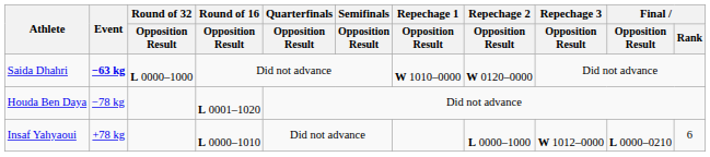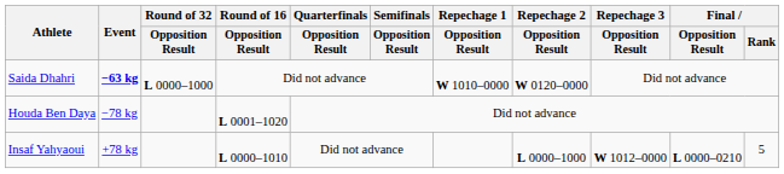 <table class="wikitable" style="font-size:90%">
 <tr>
 <th rowspan="2">Athlete</th>
 <th rowspan="2">Event</th>
 <th>Round of 32</th>
 <th>Round of 16</th>
 <th>Quarterfinals</th>
 <th>Semifinals</th>
 <th>Repechage 1</th>
 <th>Repechage 2</th>
 <th>Repechage 3</th>
 <th colspan=2>Final / </th>
 </tr>
 <tr style="font-size:95%">
 <th>Opposition<br>Result</th>
 <th>Opposition<br>Result</th>
 <th>Opposition<br>Result</th>
 <th>Opposition<br>Result</th>
 <th>Opposition<br>Result</th>
 <th>Opposition<br>Result</th>
 <th>Opposition<br>Result</th>
 <th>Opposition<br>Result</th>
 <th>Rank</th>
 </tr>
 <tr align=center>
 <td align=left><a href='#'>Saida Dhahri</a></td>
 <td align=left><strong><a href='#'>−63 kg</a></strong></td>
 <td><br><strong>L</strong> 0000–1000</td>
 <td colspan=3>Did not advance</td>
 <td><br><strong>W</strong> 1010–0000</td>
 <td><br><strong>W</strong> 0120–0000</td>
 <td colspan=3>Did not advance</td>
 </tr>
 <tr align=center>
 <td align=left><a href='#'>Houda Ben Daya</a></td>
 <td align=left><a href='#'>−78 kg</a></td>
 <td></td>
 <td><br><strong>L</strong> 0001–1020</td>
 <td colspan=7>Did not advance</td>
 </tr>
 <tr align=center>
 <td align=left><a href='#'>Insaf Yahyaoui</a></td>
 <td align=center><a href='#'>+78 kg</a></td>
 <td></td>
 <td><br><strong>L</strong> 0000–1010</td>
 <td colspan=2>Did not advance</td>
 <td></td>
 <td><br><strong>L</strong> 0000–1000</td>
 <td><br><strong>W</strong> 1012–0000</td>
 <td><br><strong>L</strong> 0000–0210</td>
-<td>6</td>
+<td>5</td>
 </tr>
 </table>
